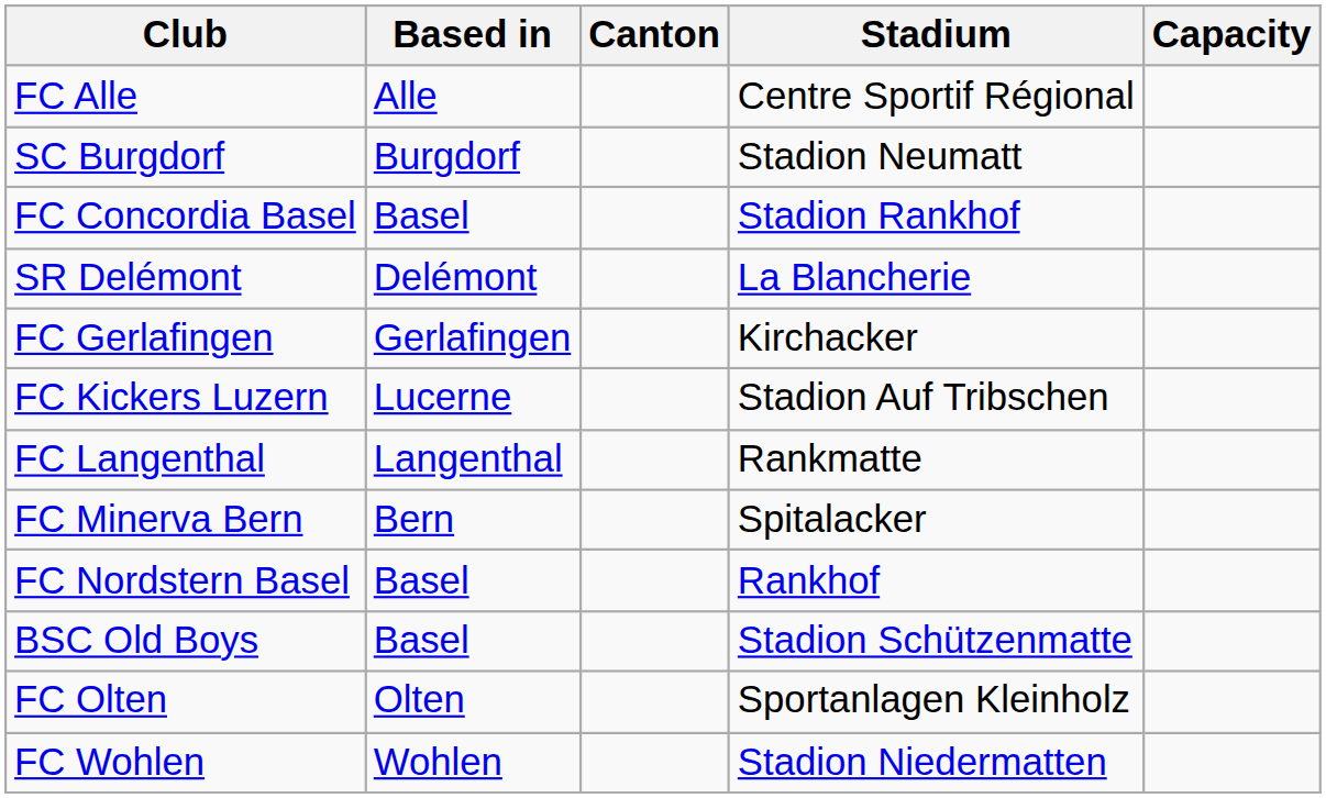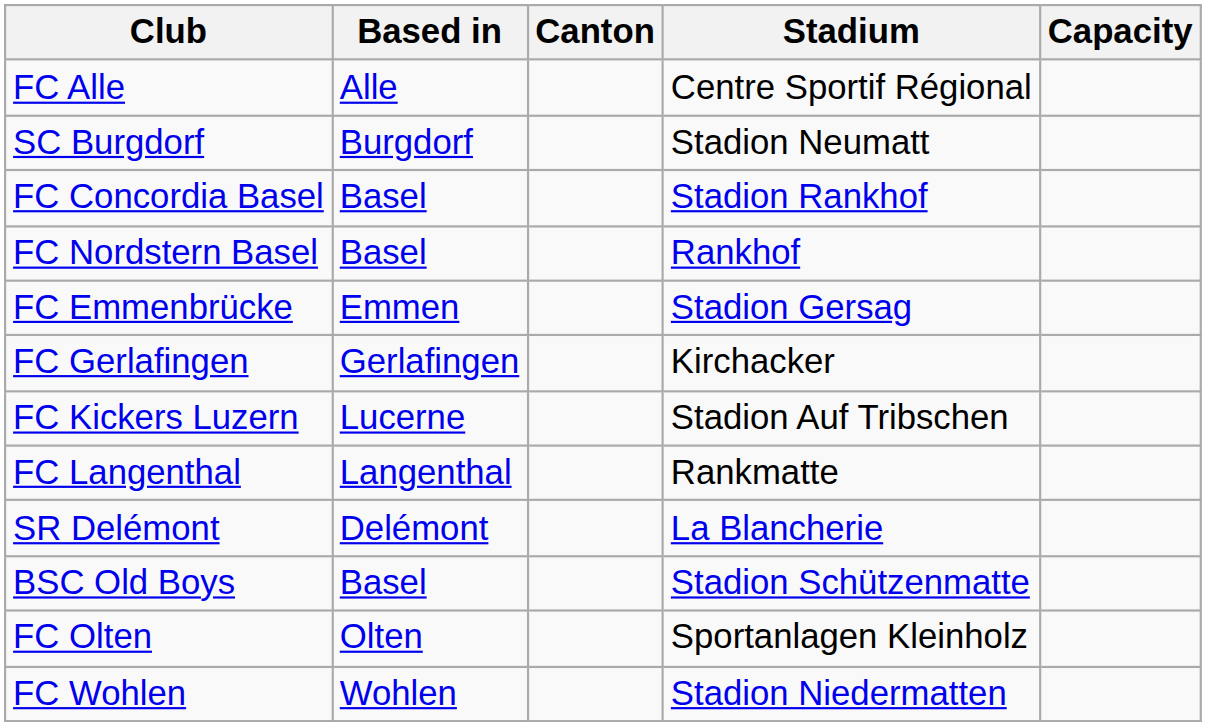 <table class="wikitable">
 <tr>
 <th>Club</th>
 <th>Based in</th>
 <th>Canton</th>
 <th>Stadium</th>
 <th>Capacity</th>
 </tr>
 <tr>
 <td><a href='#'>FC Alle</a></td>
 <td><a href='#'>Alle</a></td>
 <td></td>
 <td>Centre Sportif Régional</td>
 <td></td>
 </tr>
 <tr>
 <td><a href='#'>SC Burgdorf</a></td>
 <td><a href='#'>Burgdorf</a></td>
 <td></td>
 <td>Stadion Neumatt</td>
 <td></td>
 </tr>
 <tr>
 <td><a href='#'>FC Concordia Basel</a></td>
 <td><a href='#'>Basel</a></td>
 <td></td>
 <td><a href='#'>Stadion Rankhof</a></td>
 <td></td>
 </tr>
 <tr>
-<td><a href='#'>SR Delémont</a></td>
-<td><a href='#'>Delémont</a></td>
+<td><a href='#'>FC Nordstern Basel</a></td>
+<td><a href='#'>Basel</a></td>
 <td></td>
-<td><a href='#'>La Blancherie</a></td>
+<td><a href='#'>Rankhof</a></td>
+<td></td>
+</tr>
+<tr>
+<td><a href='#'>FC Emmenbrücke</a></td>
+<td><a href='#'>Emmen</a></td>
+<td></td>
+<td><a href='#'>Stadion Gersag</a></td>
 <td></td>
 </tr>
 <tr>
 <td><a href='#'>FC Gerlafingen</a></td>
 <td><a href='#'>Gerlafingen</a></td>
 <td></td>
 <td>Kirchacker</td>
 <td></td>
 </tr>
 <tr>
 <td><a href='#'>FC Kickers Luzern</a></td>
 <td><a href='#'>Lucerne</a></td>
 <td></td>
 <td>Stadion Auf Tribschen</td>
 <td></td>
 </tr>
 <tr>
 <td><a href='#'>FC Langenthal</a></td>
 <td><a href='#'>Langenthal</a></td>
 <td></td>
 <td>Rankmatte</td>
 <td></td>
 </tr>
 <tr>
-<td><a href='#'>FC Minerva Bern</a></td>
-<td><a href='#'>Bern</a></td>
+<td><a href='#'>SR Delémont</a></td>
+<td><a href='#'>Delémont</a></td>
 <td></td>
-<td>Spitalacker</td>
-<td></td>
-</tr>
-<tr>
-<td><a href='#'>FC Nordstern Basel</a></td>
-<td><a href='#'>Basel</a></td>
-<td></td>
-<td><a href='#'>Rankhof</a></td>
+<td><a href='#'>La Blancherie</a></td>
 <td></td>
 </tr>
 <tr>
 <td><a href='#'>BSC Old Boys</a></td>
 <td><a href='#'>Basel</a></td>
 <td></td>
 <td><a href='#'>Stadion Schützenmatte</a></td>
 <td></td>
 </tr>
 <tr>
 <td><a href='#'>FC Olten</a></td>
 <td><a href='#'>Olten</a></td>
 <td></td>
 <td>Sportanlagen Kleinholz</td>
 <td></td>
 </tr>
 <tr>
 <td><a href='#'>FC Wohlen</a></td>
 <td><a href='#'>Wohlen</a></td>
 <td></td>
 <td><a href='#'>Stadion Niedermatten</a></td>
 <td></td>
 </tr>
 <tr>
 </tr>
 </table>
